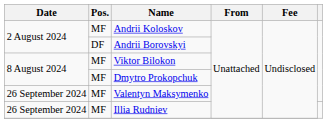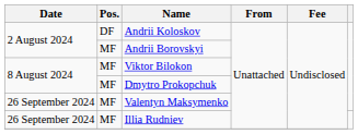 <table class="wikitable">
 <tr>
 <th>Date</th>
 <th>Pos.</th>
 <th>Name</th>
 <th>From</th>
 <th>Fee</th>
 <th></th>
 </tr>
 <tr>
 <td rowspan="2">2 August 2024</td>
-<td>MF</td>
+<td>DF</td>
 <td> <a href='#'>Andrii Koloskov</a></td>
 <td rowspan="6">Unattached</td>
 <td rowspan="6">Undisclosed</td>
 <td rowspan="5"></td>
 </tr>
 <tr>
-<td>DF</td>
+<td>MF</td>
 <td> <a href='#'>Andrii Borovskyi</a></td>
 </tr>
 <tr>
 <td rowspan="2">8 August 2024</td>
 <td>MF</td>
 <td> <a href='#'>Viktor Bilokon</a></td>
 </tr>
 <tr>
 <td>MF</td>
 <td> <a href='#'>Dmytro Prokopchuk</a></td>
 </tr>
 <tr>
 <td>26 September 2024</td>
 <td>MF</td>
 <td> <a href='#'>Valentyn Maksymenko</a></td>
 </tr>
 <tr>
 <td>26 September 2024</td>
 <td>MF</td>
 <td> <a href='#'>Illia Rudniev</a></td>
 </tr>
 <tr>
 </tr>
 </table>
